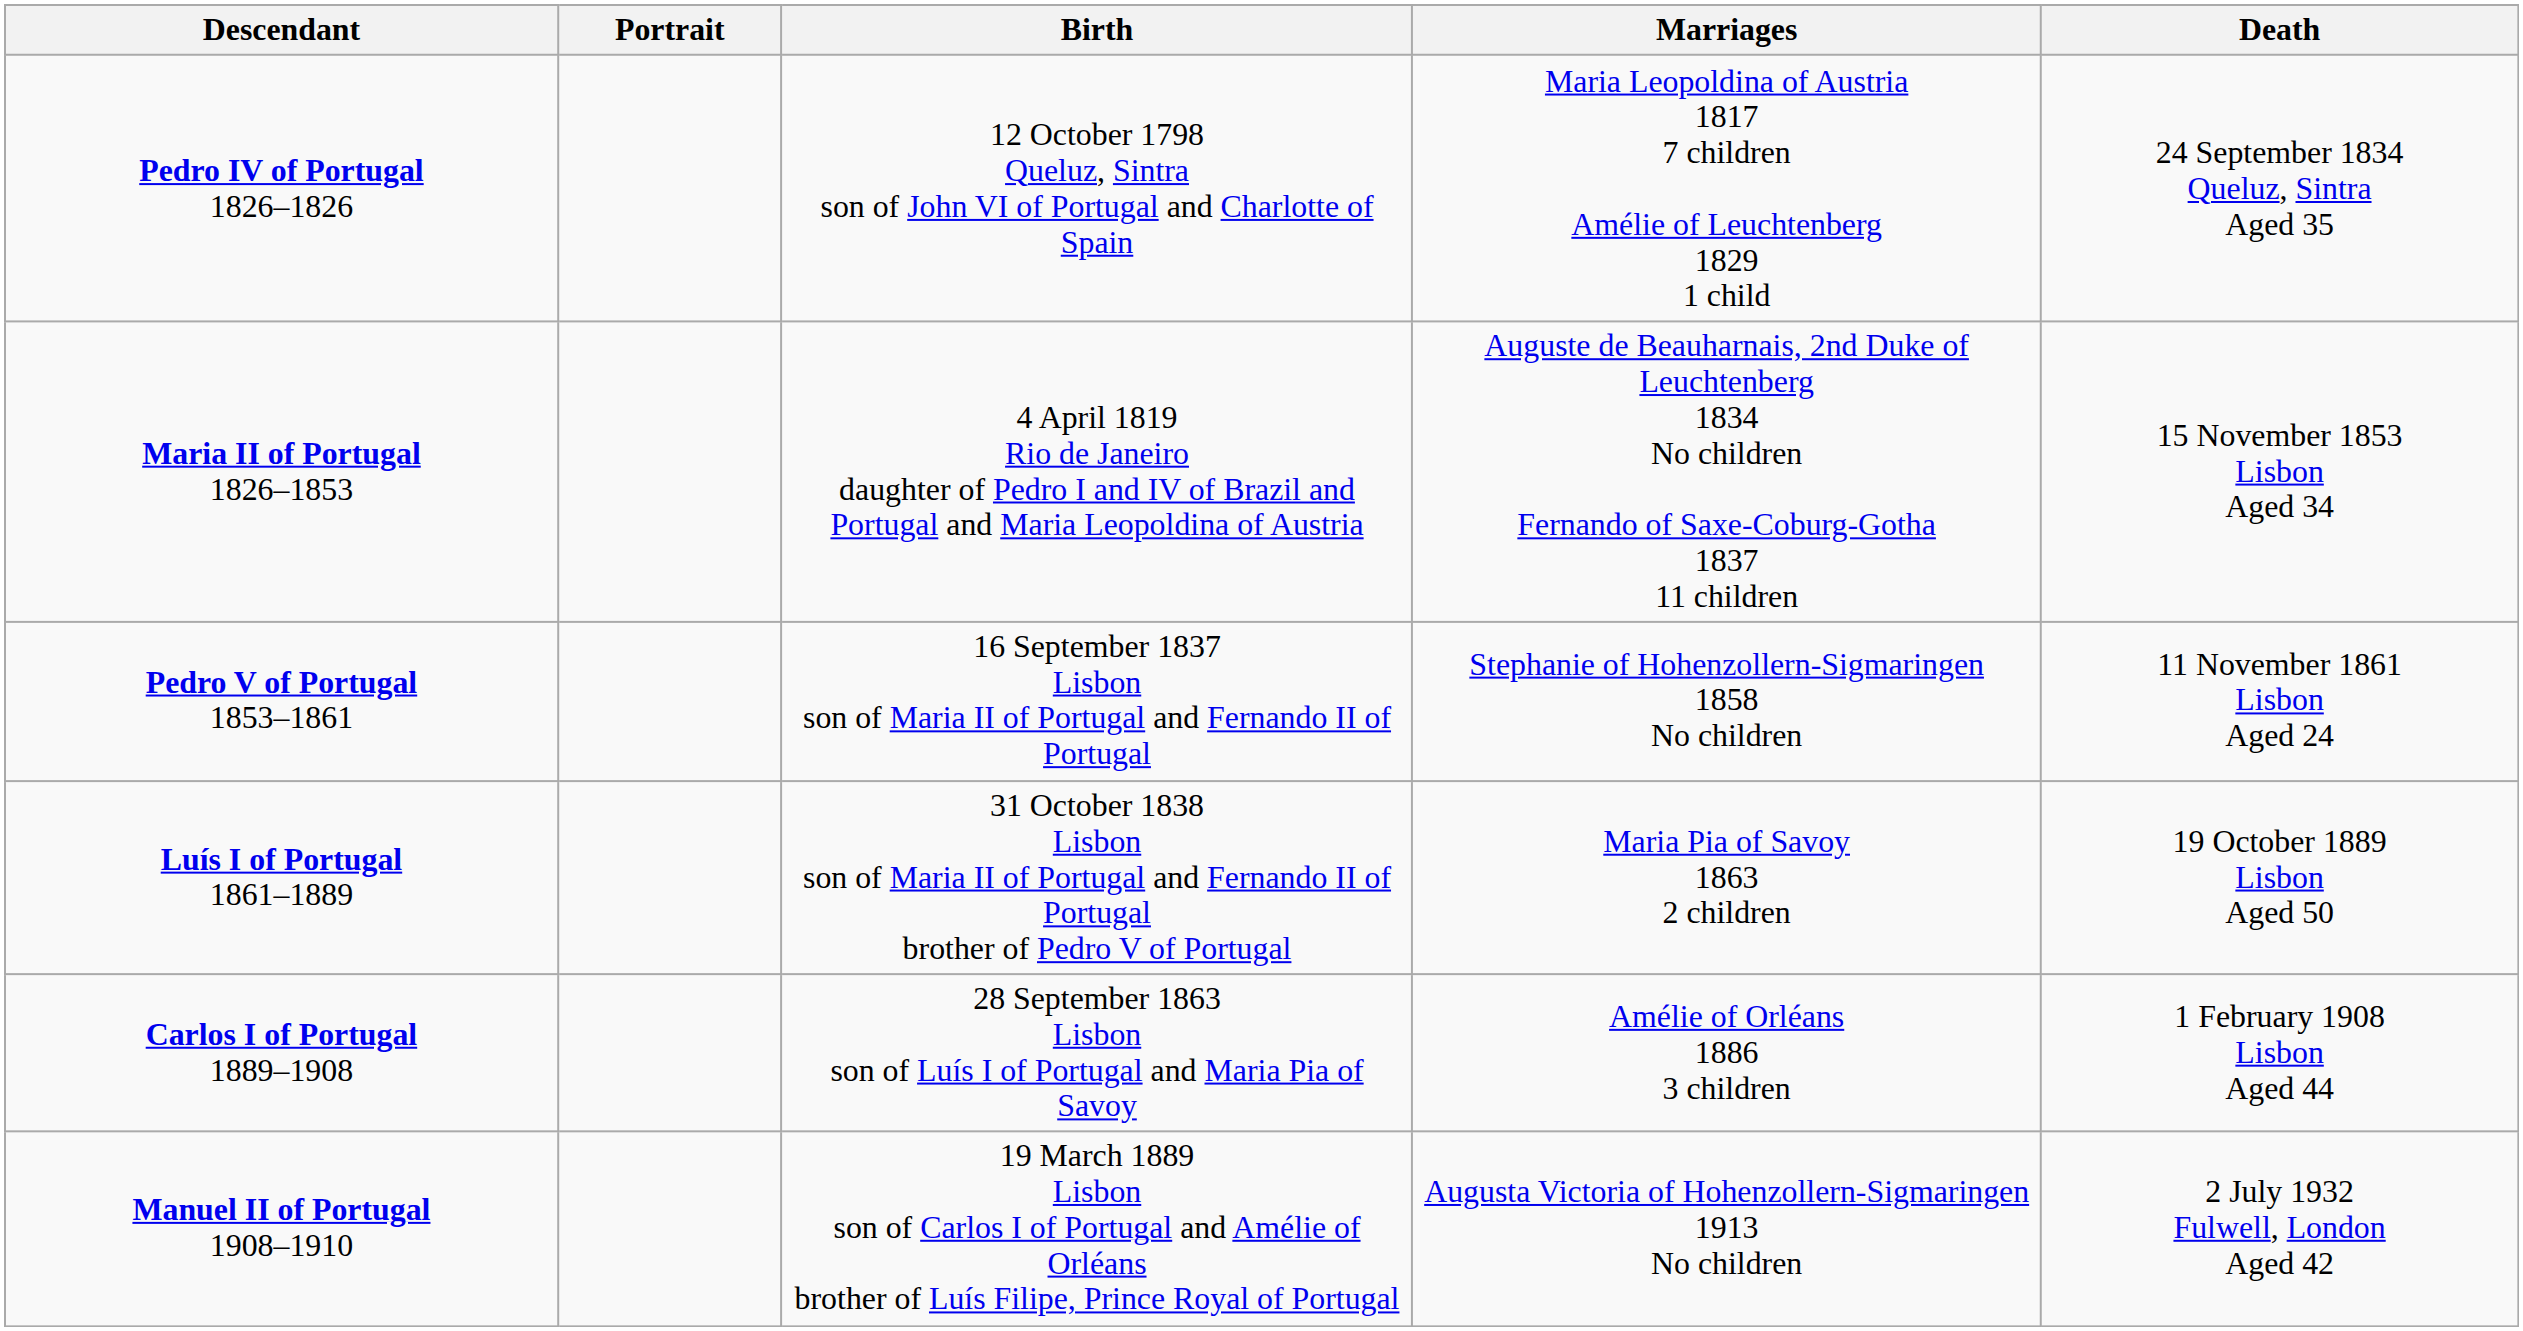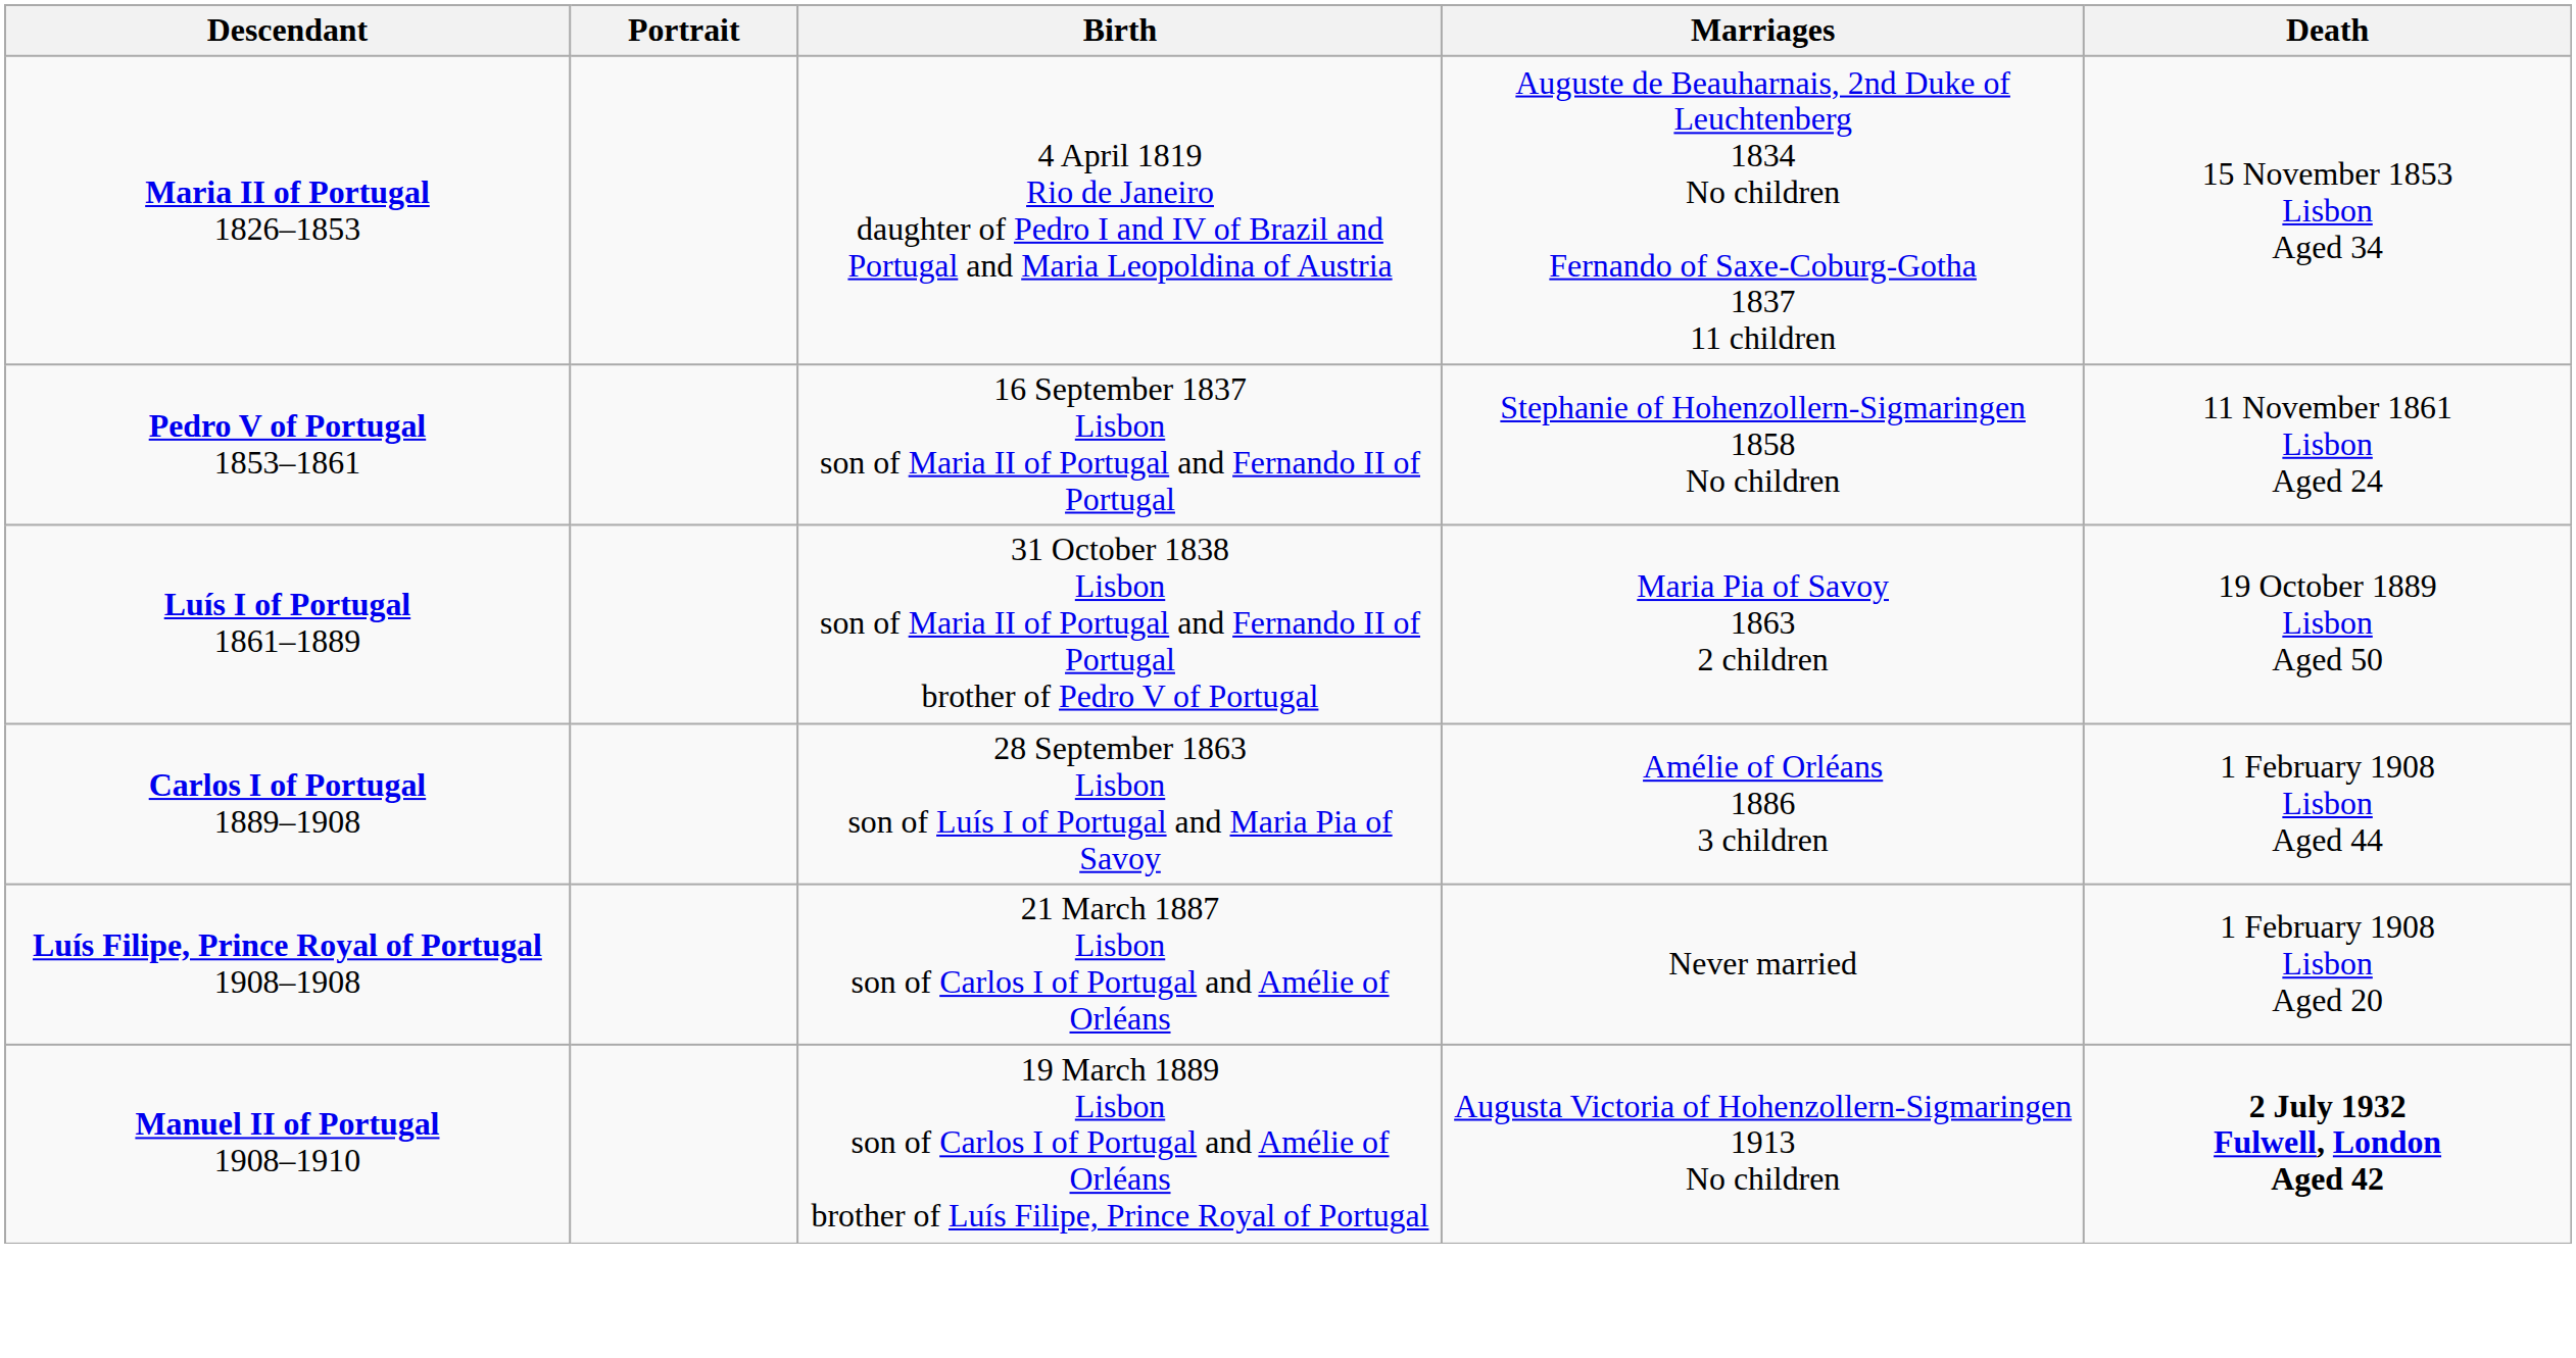 <table style="text-align:center; width:100%" class="wikitable">
 <tr>
 <th width=22%>Descendant</th>
 <th width=105px>Portrait</th>
 <th>Birth</th>
 <th width=25%>Marriages</th>
 <th width=19%>Death</th>
-</tr>
-<tr>
-<td><strong><a href='#'>Pedro IV of Portugal</a></strong><br>1826–1826</td>
-<td></td>
-<td>12 October 1798<br><a href='#'>Queluz</a>, <a href='#'>Sintra</a> <br>son of <a href='#'>John VI of Portugal</a> and <a href='#'>Charlotte of Spain</a></td>
-<td><a href='#'>Maria Leopoldina of Austria</a><br>1817<br>7 children<br><br><a href='#'>Amélie of Leuchtenberg</a><br>1829<br>1 child</td>
-<td>24 September 1834<br><a href='#'>Queluz</a>, <a href='#'>Sintra</a><br>Aged 35</td>
 </tr>
 <tr>
 <td><strong><a href='#'>Maria II of Portugal</a></strong><br>1826–1853</td>
 <td></td>
 <td>4 April 1819<br><a href='#'>Rio de Janeiro</a><br>daughter of <a href='#'>Pedro I and IV of Brazil and Portugal</a> and <a href='#'>Maria Leopoldina of Austria</a></td>
 <td><a href='#'>Auguste de Beauharnais, 2nd Duke of Leuchtenberg</a><br>1834<br>No children<br><br><a href='#'>Fernando of Saxe-Coburg-Gotha</a><br>1837<br>11 children</td>
 <td>15 November 1853<br><a href='#'>Lisbon</a><br>Aged 34</td>
 </tr>
 <tr>
 <td><strong><a href='#'>Pedro V of Portugal</a></strong><br>1853–1861</td>
 <td></td>
 <td>16 September 1837<br><a href='#'>Lisbon</a><br>son of <a href='#'>Maria II of Portugal</a> and <a href='#'>Fernando II of Portugal</a></td>
 <td><a href='#'>Stephanie of Hohenzollern-Sigmaringen</a><br>1858<br>No children</td>
 <td>11 November 1861<br><a href='#'>Lisbon</a><br>Aged 24</td>
 </tr>
 <tr>
 <td><strong><a href='#'>Luís I of Portugal</a></strong><br>1861–1889</td>
 <td></td>
 <td>31 October 1838<br><a href='#'>Lisbon</a><br>son of <a href='#'>Maria II of Portugal</a> and <a href='#'>Fernando II of Portugal</a><br>brother of <a href='#'>Pedro V of Portugal</a></td>
 <td><a href='#'>Maria Pia of Savoy</a><br>1863<br>2 children</td>
 <td>19 October 1889<br><a href='#'>Lisbon</a><br>Aged 50</td>
 </tr>
 <tr>
 <td><strong><a href='#'>Carlos I of Portugal</a></strong><br>1889–1908</td>
 <td></td>
 <td>28 September 1863<br><a href='#'>Lisbon</a><br>son of <a href='#'>Luís I of Portugal</a> and <a href='#'>Maria Pia of Savoy</a></td>
 <td><a href='#'>Amélie of Orléans</a><br>1886<br>3 children</td>
 <td>1 February 1908<br><a href='#'>Lisbon</a><br>Aged 44</td>
 </tr>
 <tr>
+<td><strong><a href='#'>Luís Filipe, Prince Royal of Portugal</a></strong><br>1908–1908</td>
+<td></td>
+<td>21 March 1887<br><a href='#'>Lisbon</a><br>son of <a href='#'>Carlos I of Portugal</a> and <a href='#'>Amélie of Orléans</a></td>
+<td>Never married</td>
+<td>1 February 1908 <br><a href='#'>Lisbon</a><br>Aged 20</td>
+</tr>
+<tr>
 <td><strong><a href='#'>Manuel II of Portugal</a></strong><br>1908–1910</td>
 <td></td>
 <td>19 March 1889 <br><a href='#'>Lisbon</a><br>son of <a href='#'>Carlos I of Portugal</a> and <a href='#'>Amélie of Orléans</a><br>brother of <a href='#'>Luís Filipe, Prince Royal of Portugal</a></td>
 <td><a href='#'>Augusta Victoria of Hohenzollern-Sigmaringen</a><br>1913<br>No children</td>
-<td>2 July 1932<br><a href='#'>Fulwell</a>, <a href='#'>London</a><br>Aged 42</td>
+<td><strong>2 July 1932<br><a href='#'>Fulwell</a>, <a href='#'>London</a><br>Aged 42</strong></td>
 </tr>
 </table>
